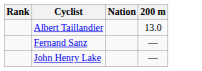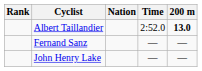 <table class="wikitable sortable" style="text-align:center">
 <tr>
 <th>Rank</th>
 <th>Cyclist</th>
 <th>Nation</th>
+<th>Time</th>
 <th>200 m</th>
 </tr>
 <tr>
 <td></td>
 <td align=left><a href='#'>Albert Taillandier</a></td>
 <td align=left></td>
-<td>13.0</td>
+<td>2:52.0</td>
+<td><strong>13.0</strong></td>
 </tr>
 <tr>
 <td></td>
 <td align=left><a href='#'>Fernand Sanz</a></td>
 <td align=left></td>
+<td data-sort-value=9:99.9>—</td>
 <td data-sort-value=99.9>—</td>
 </tr>
 <tr>
 <td></td>
 <td align=left><a href='#'>John Henry Lake</a></td>
 <td align=left></td>
+<td data-sort-value=9:99.9>—</td>
 <td data-sort-value=99.9>—</td>
 </tr>
 </table>
